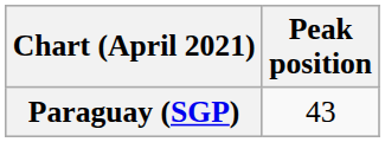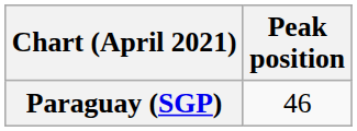 <table class="wikitable plainrowheaders" style="text-align:center">
 <tr>
 <th scope="col">Chart (April 2021)</th>
 <th scope="col">Peak<br>position</th>
 </tr>
 <tr>
 <th scope="row">Paraguay (<a href='#'>SGP</a>)</th>
-<td>43</td>
+<td>46</td>
 </tr>
 </table>
